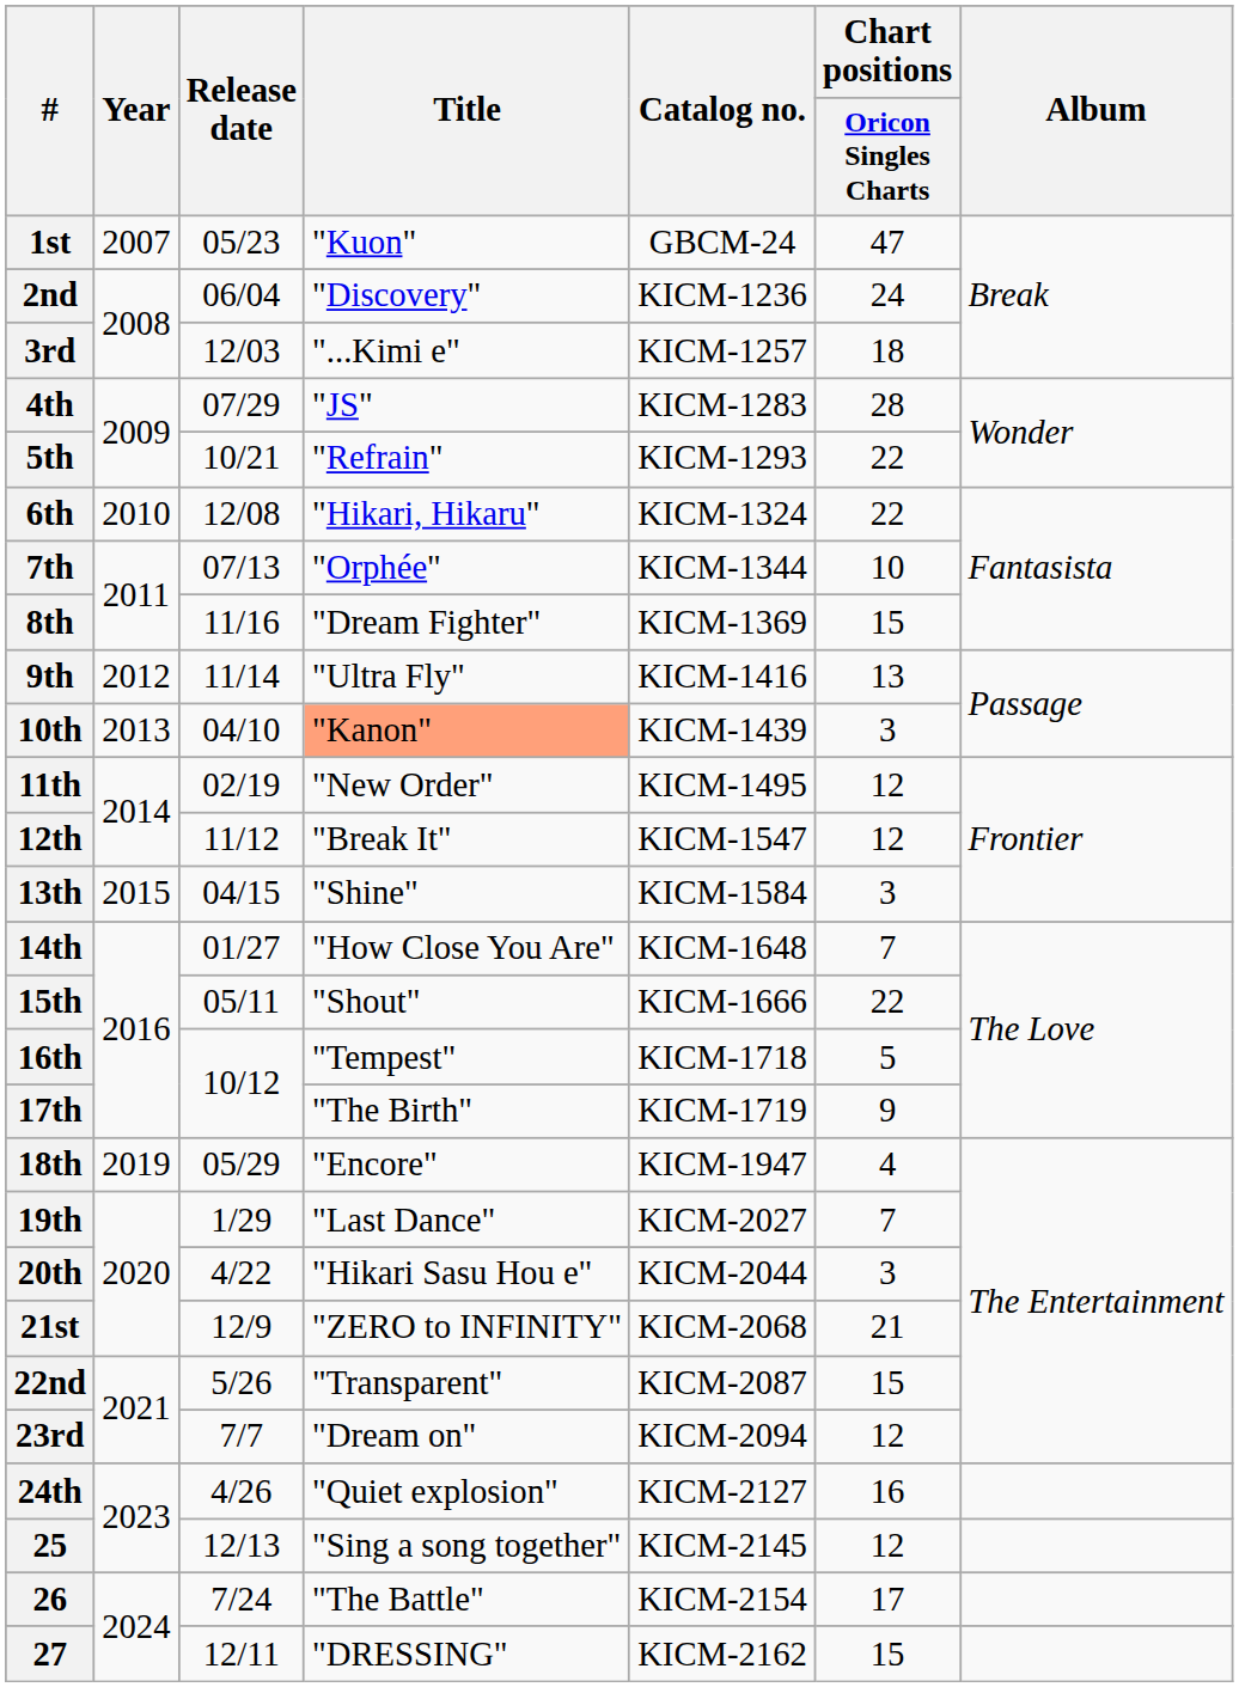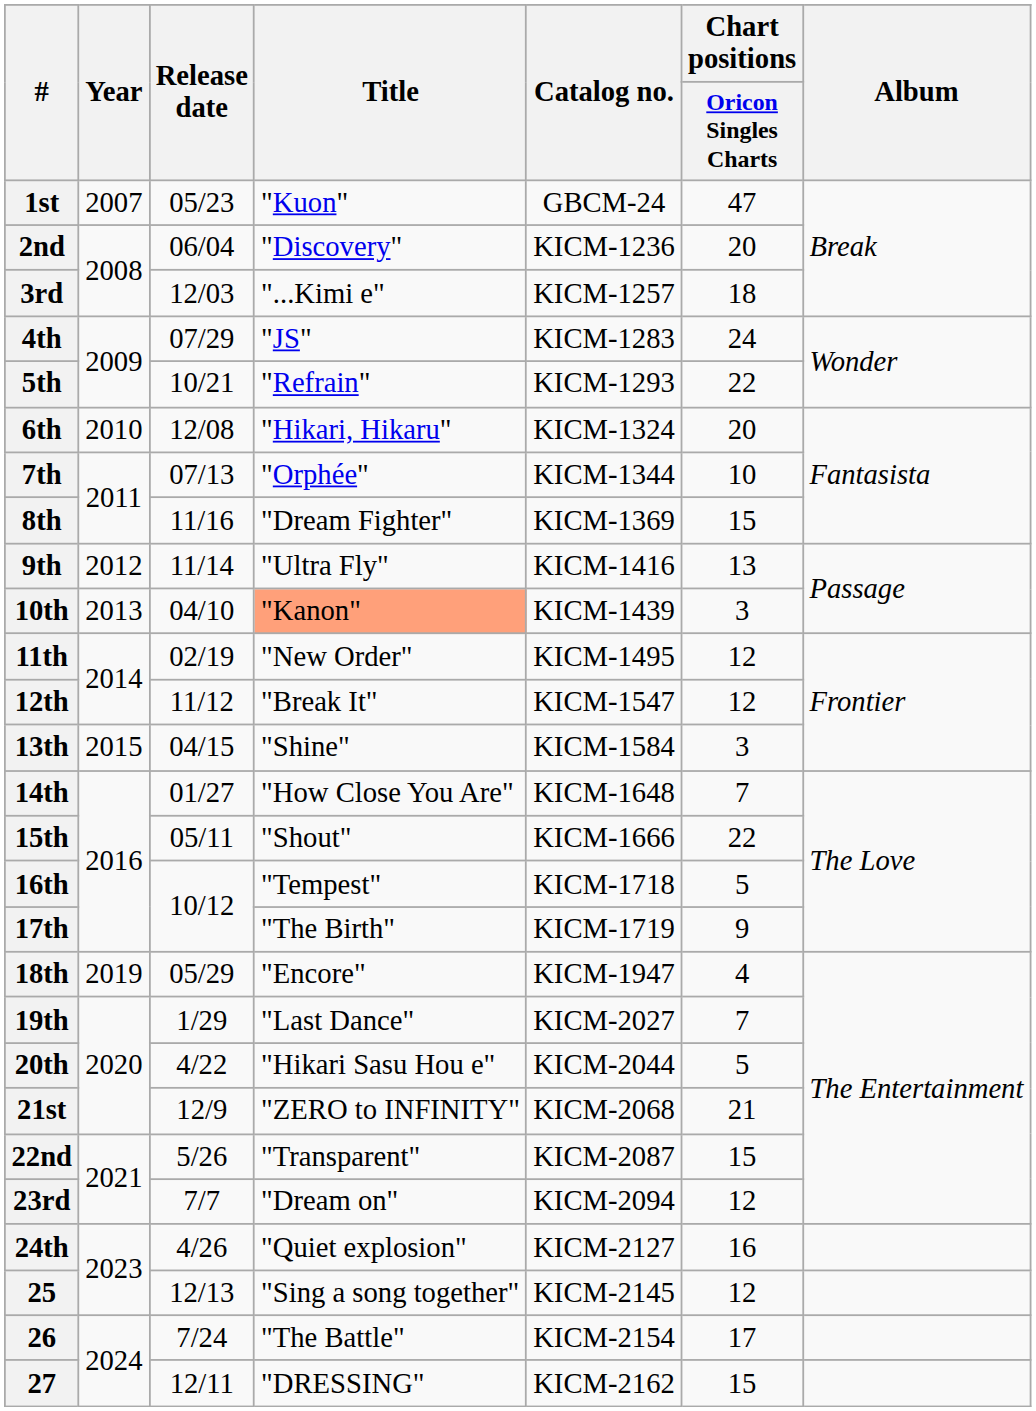 <table class="wikitable" style="text-align:center">
 <tr>
 <th rowspan="2">#</th>
 <th rowspan="2">Year</th>
 <th rowspan="2">Release <br>date</th>
 <th rowspan="2">Title</th>
 <th rowspan="2">Catalog no.</th>
 <th>Chart positions</th>
 <th rowspan="2">Album</th>
 </tr>
 <tr style="font-size:smaller;">
 <th width="35"><a href='#'>Oricon</a> Singles Charts<br></th>
 </tr>
 <tr>
 <th>1st</th>
 <td>2007</td>
 <td>05/23</td>
 <td align="left">"<a href='#'>Kuon</a>"</td>
 <td>GBCM-24</td>
 <td>47</td>
 <td align="left" rowspan="3"><em>Break</em></td>
 </tr>
 <tr>
 <th>2nd</th>
 <td rowspan="2">2008</td>
 <td>06/04</td>
 <td align="left">"<a href='#'>Discovery</a>"</td>
 <td>KICM-1236</td>
-<td>24</td>
+<td>20</td>
 </tr>
 <tr>
 <th>3rd</th>
 <td>12/03</td>
 <td align="left">"...Kimi e"</td>
 <td>KICM-1257</td>
 <td>18</td>
 </tr>
 <tr>
 <th>4th</th>
 <td rowspan="2">2009</td>
 <td>07/29</td>
 <td align="left">"<a href='#'>JS</a>"</td>
 <td>KICM-1283</td>
-<td>28</td>
+<td>24</td>
 <td align="left" rowspan="2"><em>Wonder</em></td>
 </tr>
 <tr>
 <th>5th</th>
 <td>10/21</td>
 <td align="left">"<a href='#'>Refrain</a>"</td>
 <td>KICM-1293</td>
 <td>22</td>
 </tr>
 <tr>
 <th>6th</th>
 <td>2010</td>
 <td>12/08</td>
 <td align="left">"<a href='#'>Hikari, Hikaru</a>"</td>
 <td>KICM-1324</td>
-<td>22</td>
+<td>20</td>
 <td align="left" rowspan="3"><em>Fantasista</em></td>
 </tr>
 <tr>
 <th>7th</th>
 <td rowspan="2">2011</td>
 <td>07/13</td>
 <td align="left">"<a href='#'>Orphée</a>"</td>
 <td>KICM-1344</td>
 <td>10</td>
 </tr>
 <tr>
 <th>8th</th>
 <td>11/16</td>
 <td align="left">"Dream Fighter"</td>
 <td>KICM-1369</td>
 <td>15</td>
 </tr>
 <tr>
 <th>9th</th>
 <td>2012</td>
 <td>11/14</td>
 <td align="left">"Ultra Fly"</td>
 <td>KICM-1416</td>
 <td>13</td>
 <td align="left" rowspan="2"><em>Passage</em></td>
 </tr>
 <tr>
 <th>10th</th>
 <td>2013</td>
 <td>04/10</td>
 <td align="left" style="background: lightsalmon;">"Kanon"</td>
 <td>KICM-1439</td>
 <td>3</td>
 </tr>
 <tr>
 <th>11th</th>
 <td rowspan="2">2014</td>
 <td>02/19</td>
 <td align="left">"New Order"</td>
 <td>KICM-1495</td>
 <td>12</td>
 <td align="left" rowspan="3"><em>Frontier</em></td>
 </tr>
 <tr>
 <th>12th</th>
 <td>11/12</td>
 <td align="left">"Break It"</td>
 <td>KICM-1547</td>
 <td>12</td>
 </tr>
 <tr>
 <th>13th</th>
 <td>2015</td>
 <td>04/15</td>
 <td align="left">"Shine"</td>
 <td>KICM-1584</td>
 <td>3</td>
 </tr>
 <tr>
 <th>14th</th>
 <td rowspan="4">2016</td>
 <td>01/27</td>
 <td align="left">"How Close You Are"</td>
 <td>KICM-1648</td>
 <td>7</td>
 <td align="left" rowspan="4"><em>The Love</em></td>
 </tr>
 <tr>
 <th>15th</th>
 <td>05/11</td>
 <td align="left">"Shout"</td>
 <td>KICM-1666</td>
 <td>22</td>
 </tr>
 <tr>
 <th>16th</th>
 <td rowspan="2">10/12</td>
 <td align="left">"Tempest"</td>
 <td>KICM-1718</td>
 <td>5</td>
 </tr>
 <tr>
 <th>17th</th>
 <td align="left">"The Birth"</td>
 <td>KICM-1719</td>
 <td>9</td>
 </tr>
 <tr>
 <th>18th</th>
 <td>2019</td>
 <td>05/29</td>
 <td align="left">"Encore"</td>
 <td>KICM-1947</td>
 <td>4</td>
 <td rowspan="6"><em>The Entertainment</em></td>
 </tr>
 <tr>
 <th>19th</th>
 <td rowspan="3">2020</td>
 <td>1/29</td>
 <td align="left">"Last Dance"</td>
 <td>KICM-2027</td>
 <td>7</td>
 </tr>
 <tr>
 <th>20th</th>
 <td>4/22</td>
 <td align="left">"Hikari Sasu Hou e"</td>
 <td>KICM-2044</td>
-<td>3</td>
+<td>5</td>
 </tr>
 <tr>
 <th>21st</th>
 <td>12/9</td>
 <td align="left">"ZERO to INFINITY"</td>
 <td>KICM-2068</td>
 <td>21</td>
 </tr>
 <tr>
 <th>22nd</th>
 <td rowspan="2">2021</td>
 <td>5/26</td>
 <td align="left">"Transparent"</td>
 <td>KICM-2087</td>
 <td>15</td>
 </tr>
 <tr>
 <th>23rd</th>
 <td>7/7</td>
 <td align="left">"Dream on"</td>
 <td>KICM-2094</td>
 <td>12</td>
 </tr>
 <tr>
 <th>24th</th>
 <td rowspan="2">2023</td>
 <td>4/26</td>
 <td align="left">"Quiet explosion"</td>
 <td>KICM-2127</td>
 <td>16</td>
 <td></td>
 </tr>
 <tr>
 <th>25</th>
 <td>12/13</td>
 <td align="left">"Sing a song together"</td>
 <td>KICM-2145</td>
 <td>12</td>
 <td></td>
 </tr>
 <tr>
 <th>26</th>
 <td rowspan="2">2024</td>
 <td>7/24</td>
 <td align="left">"The Battle"</td>
 <td>KICM-2154</td>
 <td>17</td>
 <td></td>
 </tr>
 <tr>
 <th>27</th>
 <td>12/11</td>
 <td align="left">"DRESSING"</td>
 <td>KICM-2162</td>
 <td>15</td>
 <td></td>
 </tr>
 </table>
